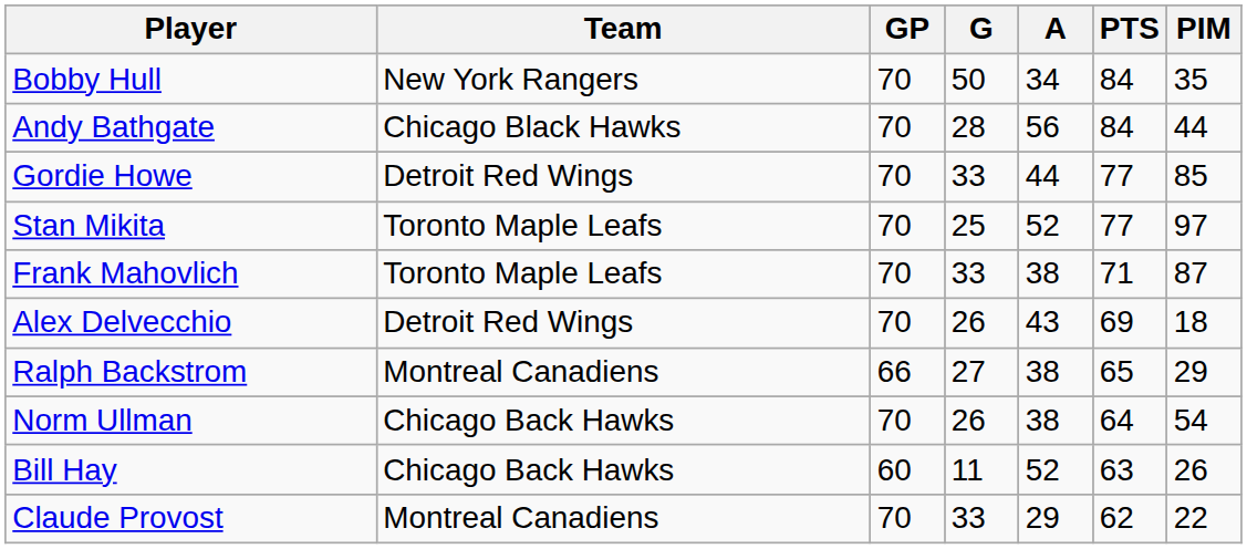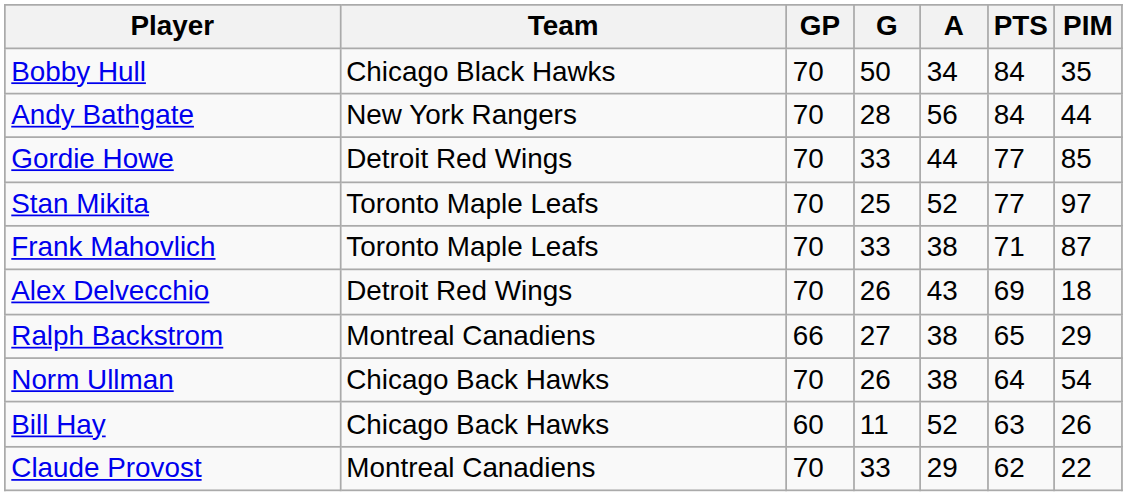 <table class="wikitable">
 <tr>
 <th bgcolor="#DDDDFF" width="30%">Player</th>
 <th bgcolor="#DDDDFF" width="40%">Team</th>
 <th bgcolor="#DDDDFF" width="6%">GP</th>
 <th bgcolor="#DDDDFF" width="6%">G</th>
 <th bgcolor="#DDDDFF" width="6%">A</th>
 <th bgcolor="#DDDDFF" width="6%">PTS</th>
 <th bgcolor="#DDDDFF" width="6%">PIM</th>
 </tr>
 <tr>
 <td><a href='#'>Bobby Hull</a></td>
-<td>New York Rangers</td>
+<td>Chicago Black Hawks</td>
 <td>70</td>
 <td>50</td>
 <td>34</td>
 <td>84</td>
 <td>35</td>
 </tr>
 <tr>
 <td><a href='#'>Andy Bathgate</a></td>
-<td>Chicago Black Hawks</td>
+<td>New York Rangers</td>
 <td>70</td>
 <td>28</td>
 <td>56</td>
 <td>84</td>
 <td>44</td>
 </tr>
 <tr>
 <td><a href='#'>Gordie Howe</a></td>
 <td>Detroit Red Wings</td>
 <td>70</td>
 <td>33</td>
 <td>44</td>
 <td>77</td>
 <td>85</td>
 </tr>
 <tr>
 <td><a href='#'>Stan Mikita</a></td>
 <td>Toronto Maple Leafs</td>
 <td>70</td>
 <td>25</td>
 <td>52</td>
 <td>77</td>
 <td>97</td>
 </tr>
 <tr>
 <td><a href='#'>Frank Mahovlich</a></td>
 <td>Toronto Maple Leafs</td>
 <td>70</td>
 <td>33</td>
 <td>38</td>
 <td>71</td>
 <td>87</td>
 </tr>
 <tr>
 <td><a href='#'>Alex Delvecchio</a></td>
 <td>Detroit Red Wings</td>
 <td>70</td>
 <td>26</td>
 <td>43</td>
 <td>69</td>
 <td>18</td>
 </tr>
 <tr>
 <td><a href='#'>Ralph Backstrom</a></td>
 <td>Montreal Canadiens</td>
 <td>66</td>
 <td>27</td>
 <td>38</td>
 <td>65</td>
 <td>29</td>
 </tr>
 <tr>
 <td><a href='#'>Norm Ullman</a></td>
 <td>Chicago Back Hawks</td>
 <td>70</td>
 <td>26</td>
 <td>38</td>
 <td>64</td>
 <td>54</td>
 </tr>
 <tr>
 <td><a href='#'>Bill Hay</a></td>
 <td>Chicago Back Hawks</td>
 <td>60</td>
 <td>11</td>
 <td>52</td>
 <td>63</td>
 <td>26</td>
 </tr>
 <tr>
 <td><a href='#'>Claude Provost</a></td>
 <td>Montreal Canadiens</td>
 <td>70</td>
 <td>33</td>
 <td>29</td>
 <td>62</td>
 <td>22</td>
 </tr>
 </table>
